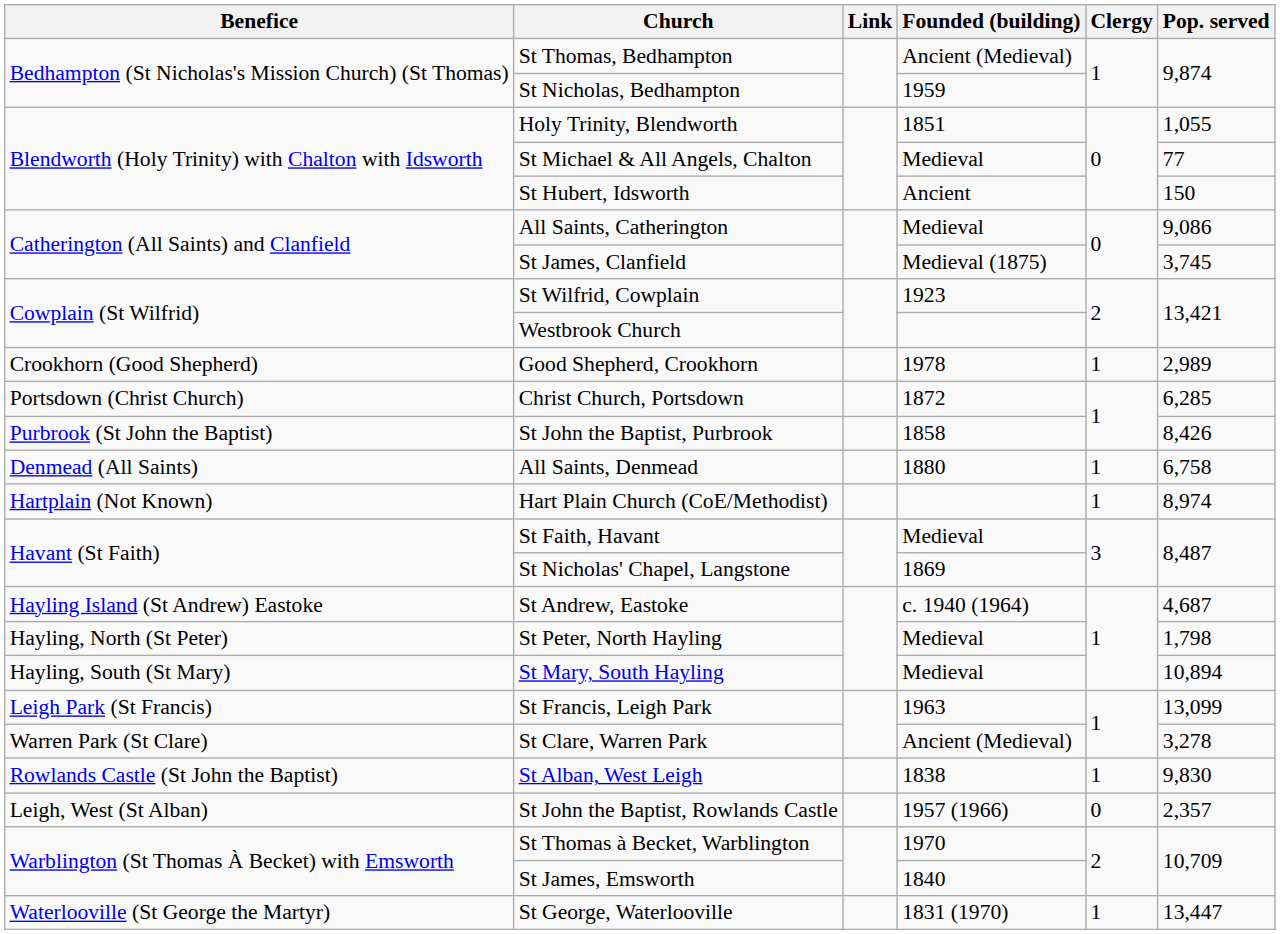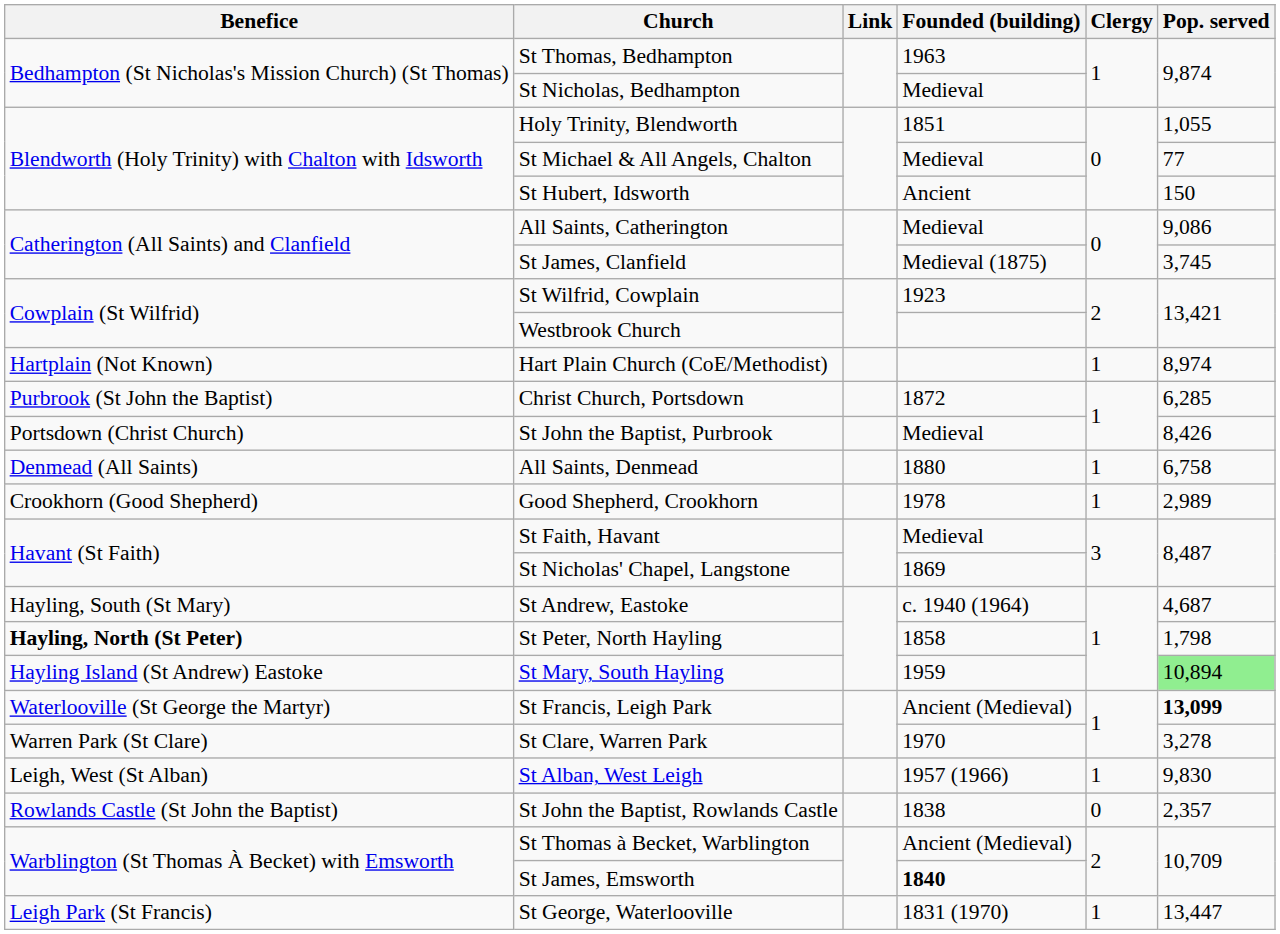 <table class="wikitable sortable">
 <tr>
 <th>Benefice</th>
 <th>Church</th>
 <th>Link</th>
 <th>Founded (building)</th>
 <th>Clergy</th>
 <th>Pop. served</th>
 </tr>
 <tr>
 <td rowspan="2"><a href='#'>Bedhampton</a> (St Nicholas's Mission Church) (St Thomas)</td>
 <td>St Thomas, Bedhampton</td>
 <td rowspan="2"></td>
-<td>Ancient (Medieval)</td>
+<td>1963</td>
 <td rowspan="2">1</td>
 <td rowspan="2">9,874</td>
 </tr>
 <tr>
 <td>St Nicholas, Bedhampton</td>
-<td>1959</td>
+<td>Medieval</td>
 </tr>
 <tr>
 <td rowspan="3"><a href='#'>Blendworth</a> (Holy Trinity) with <a href='#'>Chalton</a> with <a href='#'>Idsworth</a></td>
 <td>Holy Trinity, Blendworth</td>
 <td rowspan="3"></td>
 <td>1851</td>
 <td rowspan="3">0</td>
 <td>1,055</td>
 </tr>
 <tr>
 <td>St Michael & All Angels, Chalton</td>
 <td>Medieval</td>
 <td>77</td>
 </tr>
 <tr>
 <td>St Hubert, Idsworth</td>
 <td>Ancient</td>
 <td>150</td>
 </tr>
 <tr>
 <td rowspan="2"><a href='#'>Catherington</a> (All Saints) and <a href='#'>Clanfield</a></td>
 <td>All Saints, Catherington</td>
 <td rowspan="2"></td>
 <td>Medieval</td>
 <td rowspan="2">0</td>
 <td>9,086</td>
 </tr>
 <tr>
 <td>St James, Clanfield</td>
 <td>Medieval (1875)</td>
 <td>3,745</td>
 </tr>
 <tr>
 <td rowspan="2"><a href='#'>Cowplain</a> (St Wilfrid)</td>
 <td>St Wilfrid, Cowplain</td>
 <td rowspan="2"></td>
 <td>1923</td>
 <td rowspan="2">2</td>
 <td rowspan="2">13,421</td>
 </tr>
 <tr>
 <td>Westbrook Church</td>
 <td></td>
 </tr>
 <tr>
-<td>Crookhorn (Good Shepherd)</td>
-<td>Good Shepherd, Crookhorn</td>
+<td><a href='#'>Hartplain</a> (Not Known)</td>
+<td>Hart Plain Church (CoE/Methodist)</td>
 <td></td>
-<td>1978</td>
+<td></td>
 <td>1</td>
-<td>2,989</td>
+<td>8,974</td>
 </tr>
 <tr>
-<td>Portsdown (Christ Church)</td>
+<td><a href='#'>Purbrook</a> (St John the Baptist)</td>
 <td>Christ Church, Portsdown</td>
 <td></td>
 <td>1872</td>
 <td rowspan="2">1</td>
 <td>6,285</td>
 </tr>
 <tr>
-<td><a href='#'>Purbrook</a> (St John the Baptist)</td>
+<td>Portsdown (Christ Church)</td>
 <td>St John the Baptist, Purbrook</td>
 <td></td>
-<td>1858</td>
+<td>Medieval</td>
 <td>8,426</td>
 </tr>
 <tr>
 <td><a href='#'>Denmead</a> (All Saints)</td>
 <td>All Saints, Denmead</td>
 <td></td>
 <td>1880</td>
 <td>1</td>
 <td>6,758</td>
 </tr>
 <tr>
-<td><a href='#'>Hartplain</a> (Not Known)</td>
-<td>Hart Plain Church (CoE/Methodist)</td>
+<td>Crookhorn (Good Shepherd)</td>
+<td>Good Shepherd, Crookhorn</td>
 <td></td>
-<td></td>
+<td>1978</td>
 <td>1</td>
-<td>8,974</td>
+<td>2,989</td>
 </tr>
 <tr>
 <td rowspan="2"><a href='#'>Havant</a> (St Faith)</td>
 <td>St Faith, Havant</td>
 <td rowspan="2"></td>
 <td>Medieval</td>
 <td rowspan="2">3</td>
 <td rowspan="2">8,487</td>
 </tr>
 <tr>
 <td>St Nicholas' Chapel, Langstone</td>
 <td>1869</td>
 </tr>
 <tr>
-<td><a href='#'>Hayling Island</a> (St Andrew) Eastoke</td>
+<td>Hayling, South (St Mary)</td>
 <td>St Andrew, Eastoke</td>
 <td rowspan="3"></td>
 <td>c. 1940 (1964)</td>
 <td rowspan="3">1</td>
 <td>4,687</td>
 </tr>
 <tr>
-<td>Hayling, North (St Peter)</td>
+<td><strong>Hayling, North (St Peter)</strong></td>
 <td>St Peter, North Hayling</td>
-<td>Medieval</td>
+<td>1858</td>
 <td>1,798</td>
 </tr>
 <tr>
-<td>Hayling, South (St Mary)</td>
+<td><a href='#'>Hayling Island</a> (St Andrew) Eastoke</td>
 <td><a href='#'>St Mary, South Hayling</a></td>
-<td>Medieval</td>
-<td>10,894</td>
+<td>1959</td>
+<td style="background: lightgreen;">10,894</td>
 </tr>
 <tr>
-<td><a href='#'>Leigh Park</a> (St Francis)</td>
+<td><a href='#'>Waterlooville</a> (St George the Martyr)</td>
 <td>St Francis, Leigh Park</td>
 <td rowspan="2"></td>
-<td>1963</td>
+<td>Ancient (Medieval)</td>
 <td rowspan="2">1</td>
-<td>13,099</td>
+<td><strong>13,099</strong></td>
 </tr>
 <tr>
 <td>Warren Park (St Clare)</td>
 <td>St Clare, Warren Park</td>
-<td>Ancient (Medieval)</td>
+<td>1970</td>
 <td>3,278</td>
 </tr>
 <tr>
-<td><a href='#'>Rowlands Castle</a> (St John the Baptist)</td>
+<td>Leigh, West (St Alban)</td>
 <td><a href='#'>St Alban, West Leigh</a></td>
 <td></td>
-<td>1838</td>
+<td>1957 (1966)</td>
 <td>1</td>
 <td>9,830</td>
 </tr>
 <tr>
-<td>Leigh, West (St Alban)</td>
+<td><a href='#'>Rowlands Castle</a> (St John the Baptist)</td>
 <td>St John the Baptist, Rowlands Castle</td>
 <td></td>
-<td>1957 (1966)</td>
+<td>1838</td>
 <td>0</td>
 <td>2,357</td>
 </tr>
 <tr>
 <td rowspan="2"><a href='#'>Warblington</a> (St Thomas À Becket) with <a href='#'>Emsworth</a></td>
 <td>St Thomas à Becket, Warblington</td>
 <td rowspan="2"></td>
-<td>1970</td>
+<td>Ancient (Medieval)</td>
 <td rowspan="2">2</td>
 <td rowspan="2">10,709</td>
 </tr>
 <tr>
 <td>St James, Emsworth</td>
-<td>1840</td>
+<td><strong>1840</strong></td>
 </tr>
 <tr>
-<td><a href='#'>Waterlooville</a> (St George the Martyr)</td>
+<td><a href='#'>Leigh Park</a> (St Francis)</td>
 <td>St George, Waterlooville</td>
 <td></td>
 <td>1831 (1970)</td>
 <td>1</td>
 <td>13,447</td>
 </tr>
 </table>
